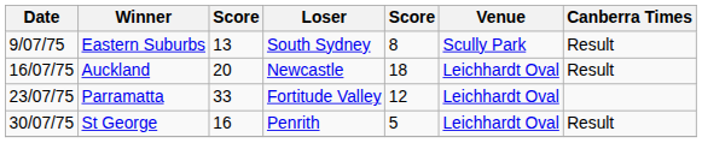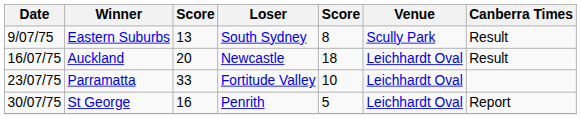 <table class="wikitable">
 <tr>
 <th>Date</th>
 <th>Winner</th>
 <th>Score</th>
 <th>Loser</th>
 <th>Score</th>
 <th>Venue</th>
 <th>Canberra Times</th>
 </tr>
 <tr>
 <td>9/07/75</td>
 <td> <a href='#'>Eastern Suburbs</a></td>
 <td>13</td>
 <td> <a href='#'>South Sydney</a></td>
 <td>8</td>
 <td><a href='#'>Scully Park</a></td>
 <td>Result</td>
 </tr>
 <tr>
 <td>16/07/75</td>
 <td> <a href='#'>Auckland</a></td>
 <td>20</td>
 <td> <a href='#'>Newcastle</a></td>
 <td>18</td>
 <td><a href='#'>Leichhardt Oval</a></td>
 <td>Result</td>
 </tr>
 <tr>
 <td>23/07/75</td>
 <td> <a href='#'>Parramatta</a></td>
 <td>33</td>
 <td> <a href='#'>Fortitude Valley</a></td>
-<td>12</td>
+<td>10</td>
 <td><a href='#'>Leichhardt Oval</a></td>
 <td></td>
 </tr>
 <tr>
 <td>30/07/75</td>
 <td> <a href='#'>St George</a></td>
 <td>16</td>
 <td> <a href='#'>Penrith</a></td>
 <td>5</td>
 <td><a href='#'>Leichhardt Oval</a></td>
-<td>Result</td>
+<td>Report</td>
 </tr>
 <tr>
 </tr>
 </table>
